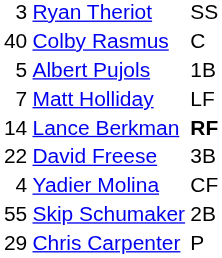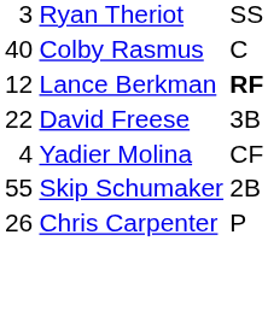 <table>
 <tr>
 <td>  3</td>
 <td><a href='#'>Ryan Theriot</a></td>
 <td>SS</td>
 </tr>
 <tr>
 <td>40</td>
 <td><a href='#'>Colby Rasmus</a></td>
 <td>C</td>
 </tr>
 <tr>
-<td>  5</td>
-<td><a href='#'>Albert Pujols</a></td>
-<td>1B</td>
-</tr>
-<tr>
-<td>  7</td>
-<td><a href='#'>Matt Holliday</a></td>
-<td>LF</td>
-</tr>
-<tr>
-<td>14</td>
+<td>12</td>
 <td><a href='#'>Lance Berkman</a></td>
 <td><strong>RF</strong></td>
 </tr>
 <tr>
 <td>22</td>
 <td><a href='#'>David Freese</a>    </td>
 <td>3B</td>
 </tr>
 <tr>
 <td>  4</td>
 <td><a href='#'>Yadier Molina</a></td>
 <td>CF</td>
 </tr>
 <tr>
 <td>55</td>
 <td><a href='#'>Skip Schumaker</a></td>
 <td>2B</td>
 </tr>
 <tr>
-<td>29</td>
+<td>26</td>
 <td><a href='#'>Chris Carpenter</a></td>
 <td>P</td>
 </tr>
 </table>
